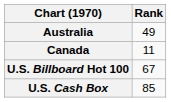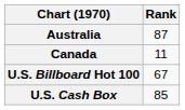 <table class="wikitable sortable plainrowheaders">
 <tr>
 <th>Chart (1970)</th>
 <th>Rank</th>
 </tr>
 <tr>
 <th scope="row">Australia</th>
-<td style="text-align:center;">49</td>
+<td style="text-align:center;">87</td>
 </tr>
 <tr>
 <th scope="row">Canada</th>
 <td style="text-align:center;">11</td>
 </tr>
 <tr>
 <th scope="row">U.S. <em>Billboard</em> Hot 100</th>
 <td style="text-align:center;">67</td>
 </tr>
 <tr>
 <th scope="row">U.S. <em>Cash Box</em></th>
 <td style="text-align:center;">85</td>
 </tr>
 </table>
